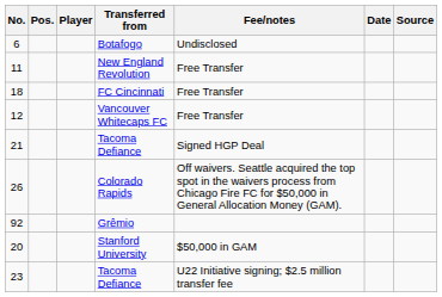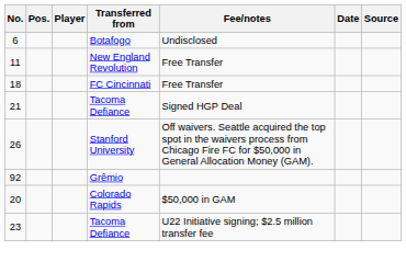 <table class="wikitable sortable" style="width:95%; text-align:center; font-size:95%; text-align:left;">
 <tr>
 <th>No.</th>
 <th><strong>Pos.</strong></th>
 <th><strong>Player</strong></th>
 <th><strong>Transferred from</strong></th>
 <th><strong>Fee/notes</strong></th>
 <th><strong>Date</strong></th>
 <th>Source</th>
 </tr>
 <tr>
 <td align=center>6</td>
 <td align=center></td>
 <td></td>
 <td> <a href='#'>Botafogo</a></td>
 <td>Undisclosed</td>
 <td></td>
 <td></td>
 </tr>
 <tr>
 <td align=center>11</td>
 <td align=center></td>
 <td></td>
 <td> <a href='#'>New England Revolution</a></td>
 <td>Free Transfer</td>
 <td></td>
 <td></td>
 </tr>
 <tr>
 <td align=center>18</td>
 <td align=center></td>
 <td></td>
 <td> <a href='#'>FC Cincinnati</a></td>
 <td>Free Transfer</td>
 <td></td>
 <td></td>
 </tr>
 <tr>
-<td align=center>12</td>
-<td align=center></td>
-<td></td>
-<td> <a href='#'>Vancouver Whitecaps FC</a></td>
-<td>Free Transfer</td>
-<td></td>
-<td></td>
-</tr>
-<tr>
 <td align=center>21</td>
 <td align=center></td>
 <td></td>
 <td> <a href='#'>Tacoma Defiance</a></td>
 <td>Signed HGP Deal</td>
 <td></td>
 <td></td>
 </tr>
 <tr>
 <td align=center>26</td>
 <td align=center></td>
 <td></td>
-<td> <a href='#'>Colorado Rapids</a></td>
+<td> <a href='#'>Stanford University</a></td>
 <td>Off waivers. Seattle acquired the top spot in the waivers process from Chicago Fire FC for $50,000 in General Allocation Money (GAM).</td>
 <td></td>
 <td></td>
 </tr>
 <tr>
 <td align=center>92</td>
 <td align=center></td>
 <td></td>
 <td> <a href='#'>Grêmio</a></td>
 <td></td>
 <td></td>
 <td></td>
 </tr>
 <tr>
 <td align=center>20</td>
 <td align=center></td>
 <td></td>
-<td> <a href='#'>Stanford University</a></td>
+<td> <a href='#'>Colorado Rapids</a></td>
 <td>$50,000 in GAM</td>
 <td></td>
 <td></td>
 </tr>
 <tr>
 <td align=center>23</td>
 <td align=center></td>
 <td></td>
 <td> <a href='#'>Tacoma Defiance</a></td>
 <td>U22 Initiative signing; $2.5 million transfer fee</td>
 <td></td>
 <td></td>
 </tr>
 </table>
